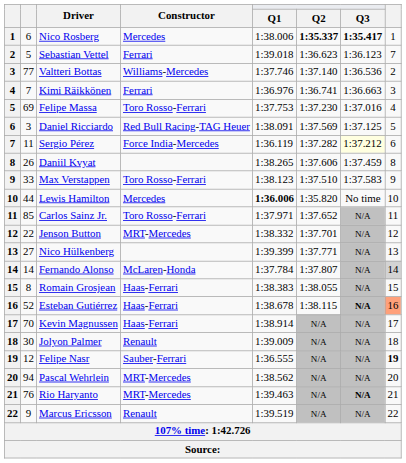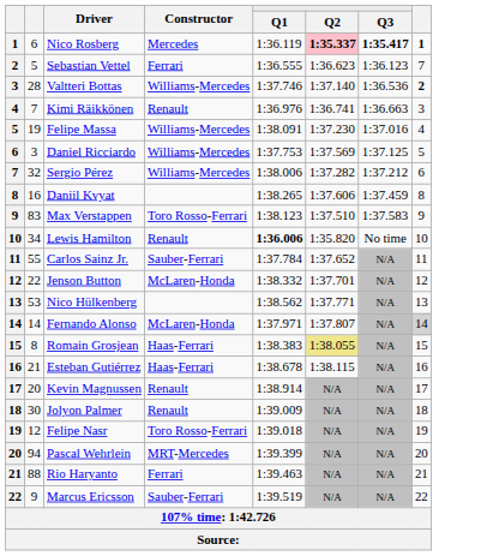 <table class="wikitable sortable" style="font-size: 85%;">
 <tr>
 <th rowspan="2"></th>
 <th rowspan="2"></th>
 <th rowspan="2">Driver</th>
 <th rowspan="2">Constructor</th>
 <th colspan="3" style="background:#eaecf0; text-align:center;"></th>
 <th rowspan="2"></th>
 </tr>
 <tr>
 <th scope="col">Q1</th>
 <th scope="col">Q2</th>
 <th scope="col">Q3</th>
 </tr>
 <tr>
 <th scope="row">1</th>
 <td align="center">6</td>
 <td data-sort-value="ros"> <a href='#'>Nico Rosberg</a></td>
 <td><a href='#'>Mercedes</a></td>
-<td>1:38.006</td>
-<td><strong>1:35.337</strong></td>
+<td>1:36.119</td>
+<td style="background: pink;"><strong>1:35.337</strong></td>
 <td><strong>1:35.417</strong></td>
-<td align="center">1</td>
+<td align="center"><strong>1</strong></td>
 </tr>
 <tr>
 <th scope="row">2</th>
 <td align="center">5</td>
 <td data-sort-value="vet"> <a href='#'>Sebastian Vettel</a></td>
 <td><a href='#'>Ferrari</a></td>
-<td>1:39.018</td>
+<td>1:36.555</td>
 <td>1:36.623</td>
 <td>1:36.123</td>
 <td align="center">7</td>
 </tr>
 <tr>
 <th scope="row">3</th>
-<td align="center">77</td>
+<td align="center">28</td>
 <td data-sort-value="bot"> <a href='#'>Valtteri Bottas</a></td>
 <td><a href='#'>Williams</a>-<a href='#'>Mercedes</a></td>
 <td>1:37.746</td>
 <td>1:37.140</td>
 <td>1:36.536</td>
-<td align="center">2</td>
+<td align="center"><strong>2</strong></td>
 </tr>
 <tr>
 <th scope="row">4</th>
 <td align="center">7</td>
 <td data-sort-value="rai"> <a href='#'>Kimi Räikkönen</a></td>
-<td><a href='#'>Ferrari</a></td>
+<td><a href='#'>Renault</a></td>
 <td>1:36.976</td>
 <td>1:36.741</td>
 <td>1:36.663</td>
 <td align="center">3</td>
 </tr>
 <tr>
 <th scope="row">5</th>
-<td align="center">69</td>
+<td align="center">19</td>
 <td data-sort-value="mas"> <a href='#'>Felipe Massa</a></td>
-<td><a href='#'>Toro Rosso</a>-<a href='#'>Ferrari</a></td>
-<td>1:37.753</td>
+<td><a href='#'>Williams</a>-<a href='#'>Mercedes</a></td>
+<td>1:38.091</td>
 <td>1:37.230</td>
 <td>1:37.016</td>
 <td align="center">4</td>
 </tr>
 <tr>
 <th scope="row">6</th>
 <td align="center">3</td>
 <td data-sort-value="ric"> <a href='#'>Daniel Ricciardo</a></td>
-<td><a href='#'>Red Bull Racing</a>-<a href='#'>TAG Heuer</a></td>
-<td>1:38.091</td>
+<td><a href='#'>Williams</a>-<a href='#'>Mercedes</a></td>
+<td>1:37.753</td>
 <td>1:37.569</td>
 <td>1:37.125</td>
 <td align="center">5</td>
 </tr>
 <tr>
 <th scope="row">7</th>
-<td align="center">11</td>
+<td align="center">32</td>
 <td data-sort-value="per"> <a href='#'>Sergio Pérez</a></td>
-<td><a href='#'>Force India</a>-<a href='#'>Mercedes</a></td>
-<td>1:36.119</td>
+<td><a href='#'>Williams</a>-<a href='#'>Mercedes</a></td>
+<td>1:38.006</td>
 <td>1:37.282</td>
-<td style="background: lightyellow;">1:37.212</td>
+<td>1:37.212</td>
 <td align="center">6</td>
 </tr>
 <tr>
 <th scope="row">8</th>
-<td align="center">26</td>
+<td align="center">16</td>
 <td data-sort-value="kvy"> <a href='#'>Daniil Kvyat</a></td>
 <td></td>
 <td>1:38.265</td>
 <td>1:37.606</td>
 <td>1:37.459</td>
 <td align="center">8</td>
 </tr>
 <tr>
 <th scope="row">9</th>
-<td align="center">33</td>
+<td align="center">83</td>
 <td data-sort-value="ver"> <a href='#'>Max Verstappen</a></td>
 <td><a href='#'>Toro Rosso</a>-<a href='#'>Ferrari</a></td>
 <td>1:38.123</td>
 <td>1:37.510</td>
 <td>1:37.583</td>
 <td align="center">9</td>
 </tr>
 <tr>
 <th scope="row">10</th>
-<td align="center">44</td>
+<td align="center">34</td>
 <td data-sort-value="ham"> <a href='#'>Lewis Hamilton</a></td>
-<td><a href='#'>Mercedes</a></td>
+<td><a href='#'>Renault</a></td>
 <td><strong>1:36.006</strong></td>
 <td>1:35.820</td>
 <td align="center" data-sort-value="10">No time</td>
 <td align="center">10</td>
 </tr>
 <tr>
 <th scope="row">11</th>
-<td align="center">85</td>
+<td align="center">55</td>
 <td data-sort-value="sai"> <a href='#'>Carlos Sainz Jr.</a></td>
-<td><a href='#'>Toro Rosso</a>-<a href='#'>Ferrari</a></td>
-<td>1:37.971</td>
+<td><a href='#'>Sauber</a>-<a href='#'>Ferrari</a></td>
+<td>1:37.784</td>
 <td>1:37.652</td>
 <td style="background: silver" align="center" data-sort-value="11"><small>N/A</small></td>
 <td align="center">11</td>
 </tr>
 <tr>
 <th scope="row">12</th>
 <td align="center">22</td>
 <td data-sort-value="but"> <a href='#'>Jenson Button</a></td>
-<td><a href='#'>MRT</a>-<a href='#'>Mercedes</a></td>
+<td><a href='#'>McLaren</a>-<a href='#'>Honda</a></td>
 <td>1:38.332</td>
 <td>1:37.701</td>
 <td style="background: silver" align="center" data-sort-value="12"><small>N/A</small></td>
 <td align="center">12</td>
 </tr>
 <tr>
 <th scope="row">13</th>
-<td align="center">27</td>
+<td align="center">53</td>
 <td data-sort-value="hul"> <a href='#'>Nico Hülkenberg</a></td>
 <td></td>
-<td>1:39.399</td>
+<td>1:38.562</td>
 <td>1:37.771</td>
 <td style="background: silver" align="center" data-sort-value="13"><small>N/A</small></td>
 <td align="center">13</td>
 </tr>
 <tr>
 <th scope="row">14</th>
 <td align="center">14</td>
 <td data-sort-value="alo"> <a href='#'>Fernando Alonso</a></td>
 <td><a href='#'>McLaren</a>-<a href='#'>Honda</a></td>
-<td>1:37.784</td>
+<td>1:37.971</td>
 <td>1:37.807</td>
 <td style="background: silver" align="center" data-sort-value="14"><small>N/A</small></td>
 <td align="center" style="background: lightgrey;">14</td>
 </tr>
 <tr>
 <th scope="row">15</th>
 <td align="center">8</td>
 <td data-sort-value="gro"> <a href='#'>Romain Grosjean</a></td>
 <td><a href='#'>Haas</a>-<a href='#'>Ferrari</a></td>
 <td>1:38.383</td>
-<td>1:38.055</td>
+<td style="background: khaki;">1:38.055</td>
 <td style="background: silver" align="center" data-sort-value="15"><small>N/A</small></td>
 <td align="center">15</td>
 </tr>
 <tr>
 <th scope="row">16</th>
-<td align="center">52</td>
+<td align="center">21</td>
 <td data-sort-value="gut"> <a href='#'>Esteban Gutiérrez</a></td>
 <td><a href='#'>Haas</a>-<a href='#'>Ferrari</a></td>
 <td>1:38.678</td>
 <td>1:38.115</td>
-<td style="background: silver" align="center" data-sort-value="16"><strong><small>N/A</small></strong></td>
-<td align="center" style="background: lightsalmon;">16</td>
+<td style="background: silver" align="center" data-sort-value="16"><small>N/A</small></td>
+<td align="center">16</td>
 </tr>
 <tr>
 <th scope="row">17</th>
-<td align="center">70</td>
+<td align="center">20</td>
 <td data-sort-value="mag"> <a href='#'>Kevin Magnussen</a></td>
-<td><a href='#'>Haas</a>-<a href='#'>Ferrari</a></td>
+<td><a href='#'>Renault</a></td>
 <td>1:38.914</td>
 <td style="background: silver" align="center" data-sort-value="17"><small>N/A</small></td>
 <td style="background: silver" align="center" data-sort-value="17"><small>N/A</small></td>
 <td align="center">17</td>
 </tr>
 <tr>
 <th scope="row">18</th>
 <td align="center">30</td>
 <td data-sort-value="pal"> <a href='#'>Jolyon Palmer</a></td>
 <td><a href='#'>Renault</a></td>
 <td>1:39.009</td>
 <td style="background: silver" align="center" data-sort-value="18"><small>N/A</small></td>
 <td style="background: silver" align="center" data-sort-value="18"><small>N/A</small></td>
 <td align="center">18</td>
 </tr>
 <tr>
 <th scope="row">19</th>
 <td align="center">12</td>
 <td data-sort-value="nas"> <a href='#'>Felipe Nasr</a></td>
-<td><a href='#'>Sauber</a>-<a href='#'>Ferrari</a></td>
-<td>1:36.555</td>
+<td><a href='#'>Toro Rosso</a>-<a href='#'>Ferrari</a></td>
+<td>1:39.018</td>
 <td style="background: silver" align="center" data-sort-value="19"><small>N/A</small></td>
 <td style="background: silver" align="center" data-sort-value="19"><small>N/A</small></td>
-<td align="center"><strong>19</strong></td>
+<td align="center">19</td>
 </tr>
 <tr>
 <th scope="row">20</th>
 <td align="center">94</td>
 <td data-sort-value="weh"> <a href='#'>Pascal Wehrlein</a></td>
 <td><a href='#'>MRT</a>-<a href='#'>Mercedes</a></td>
-<td>1:38.562</td>
+<td>1:39.399</td>
 <td style="background: silver" align="center" data-sort-value="20"><small>N/A</small></td>
 <td style="background: silver" align="center" data-sort-value="20"><small>N/A</small></td>
 <td align="center">20</td>
 </tr>
 <tr>
 <th scope="row">21</th>
-<td align="center">76</td>
+<td align="center">88</td>
 <td data-sort-value="har"> <a href='#'>Rio Haryanto</a></td>
-<td><a href='#'>MRT</a>-<a href='#'>Mercedes</a></td>
+<td><a href='#'>Ferrari</a></td>
 <td>1:39.463</td>
 <td style="background: silver" align="center" data-sort-value="21"><small>N/A</small></td>
-<td style="background: silver" align="center" data-sort-value="21"><strong><small>N/A</small></strong></td>
+<td style="background: silver" align="center" data-sort-value="21"><small>N/A</small></td>
 <td align="center">21</td>
 </tr>
 <tr>
 <th scope="row">22</th>
 <td align="center">9</td>
 <td data-sort-value="eri"> <a href='#'>Marcus Ericsson</a></td>
-<td><a href='#'>Renault</a></td>
+<td><a href='#'>Sauber</a>-<a href='#'>Ferrari</a></td>
 <td>1:39.519</td>
 <td style="background: silver" align="center" data-sort-value="22"><small>N/A</small></td>
 <td style="background: silver" align="center" data-sort-value="22"><small>N/A</small></td>
 <td align="center">22</td>
 </tr>
 <tr>
 <th colspan=8><a href='#'>107% time</a>: 1:42.726</th>
 </tr>
 <tr>
 <th colspan=8>Source:</th>
 </tr>
 </table>
